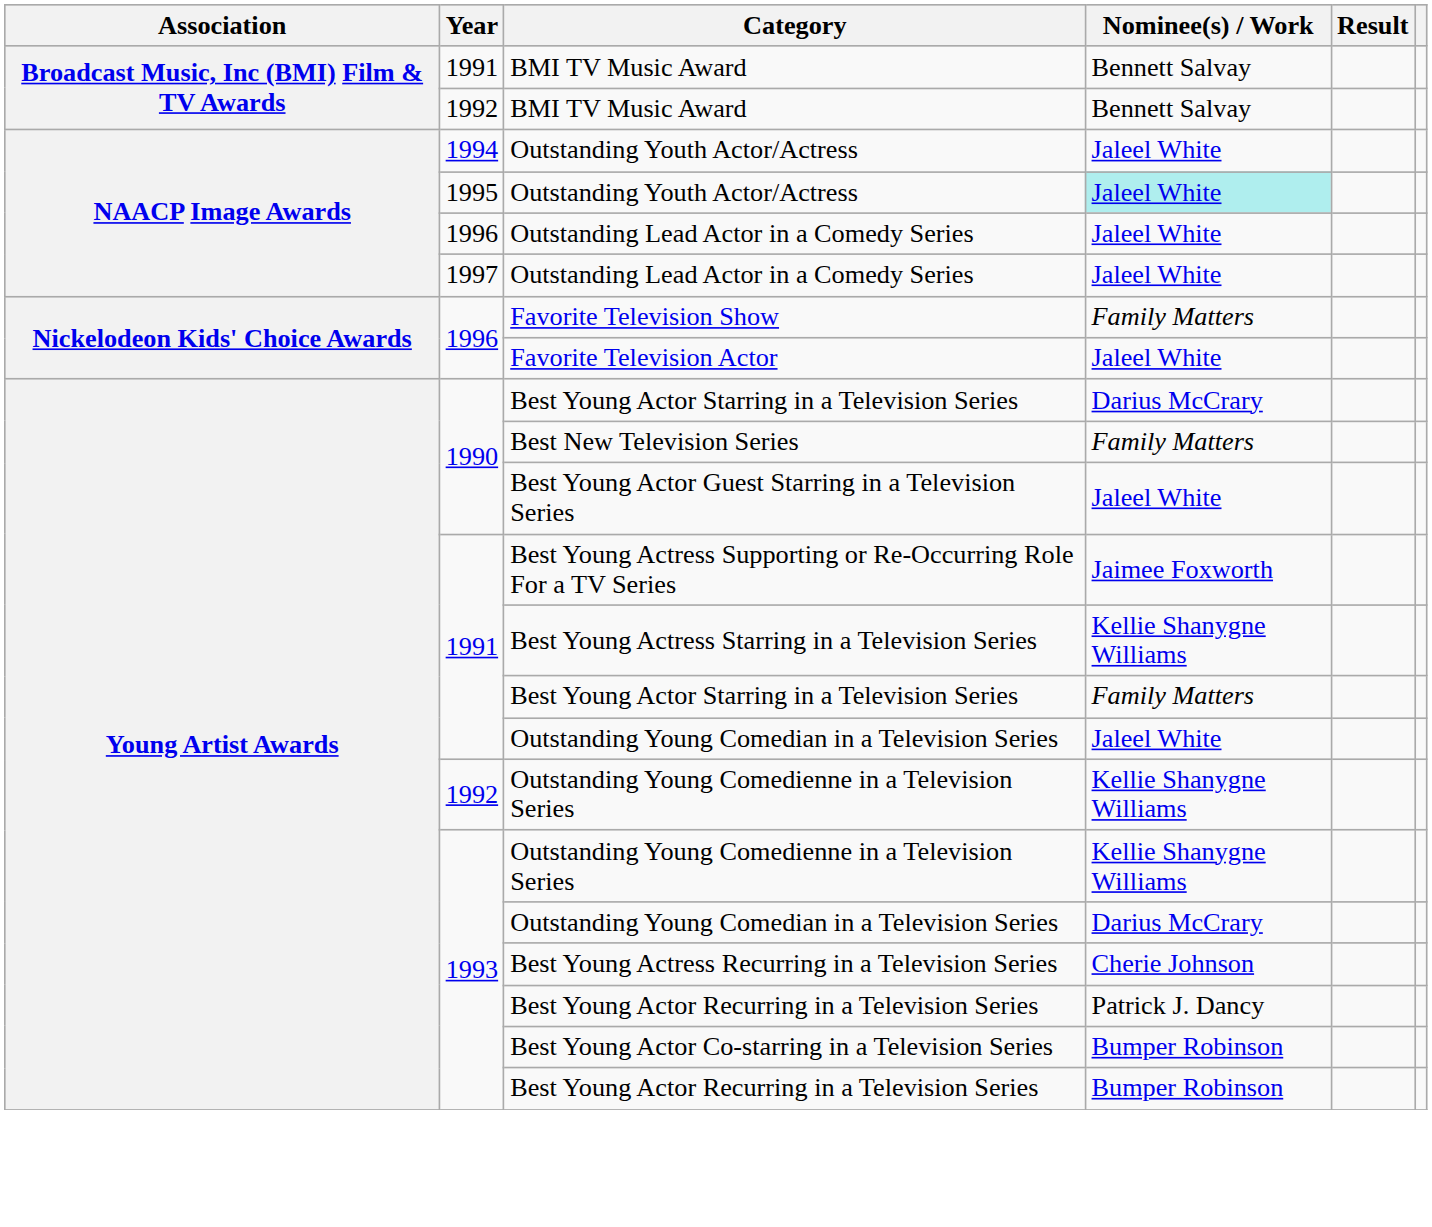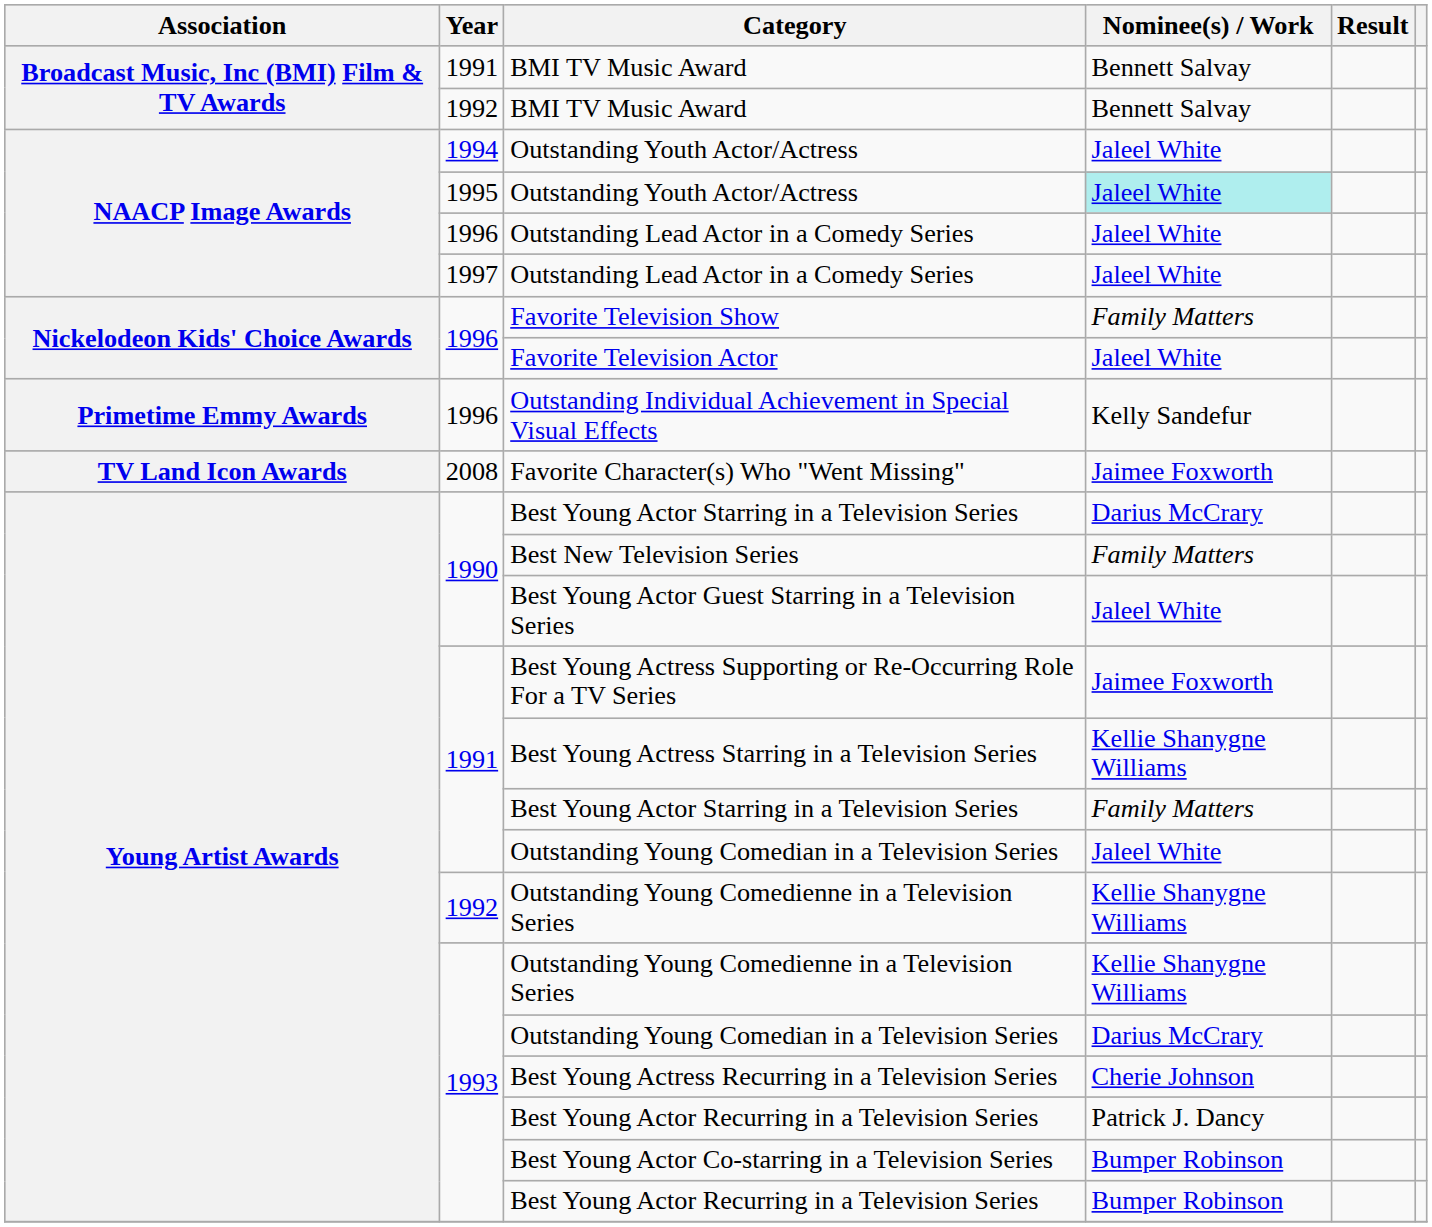 <table class="wikitable sortable plainrowheaders">
 <tr>
 <th scope="col">Association</th>
 <th scope="col">Year</th>
 <th scope="col">Category</th>
 <th scope="col">Nominee(s) / Work</th>
 <th scope="col" class="unsortable">Result</th>
 <th scope="col" class="unsortable"></th>
 </tr>
 <tr>
 <th scope="row" rowspan="2"><a href='#'>Broadcast Music, Inc (BMI)</a> <a href='#'>Film & TV Awards</a></th>
 <td>1991</td>
 <td>BMI TV Music Award</td>
 <td>Bennett Salvay</td>
 <td></td>
 <td></td>
 </tr>
 <tr>
 <td>1992</td>
 <td>BMI TV Music Award</td>
 <td>Bennett Salvay</td>
 <td></td>
 <td></td>
 </tr>
 <tr>
 <th scope="row" rowspan="4"><a href='#'>NAACP</a> <a href='#'>Image Awards</a></th>
 <td><a href='#'>1994</a></td>
 <td>Outstanding Youth Actor/Actress</td>
 <td><a href='#'>Jaleel White</a></td>
 <td></td>
 <td></td>
 </tr>
 <tr>
 <td>1995</td>
 <td>Outstanding Youth Actor/Actress</td>
 <td style="background: paleturquoise;"><a href='#'>Jaleel White</a></td>
 <td></td>
 <td></td>
 </tr>
 <tr>
 <td>1996</td>
 <td>Outstanding Lead Actor in a Comedy Series</td>
 <td><a href='#'>Jaleel White</a></td>
 <td></td>
 <td></td>
 </tr>
 <tr>
 <td>1997</td>
 <td>Outstanding Lead Actor in a Comedy Series</td>
 <td><a href='#'>Jaleel White</a></td>
 <td></td>
 <td></td>
 </tr>
 <tr>
 <th scope="row" rowspan="2"><a href='#'>Nickelodeon Kids' Choice Awards</a></th>
 <td rowspan="2"><a href='#'>1996</a></td>
 <td><a href='#'>Favorite Television Show</a></td>
 <td><em>Family Matters</em></td>
 <td></td>
 <td></td>
 </tr>
 <tr>
 <td><a href='#'>Favorite Television Actor</a></td>
 <td><a href='#'>Jaleel White</a></td>
+<td></td>
+<td></td>
+</tr>
+<tr>
+<th scope="row"><a href='#'>Primetime Emmy Awards</a></th>
+<td>1996</td>
+<td><a href='#'>Outstanding Individual Achievement in Special Visual Effects</a></td>
+<td>Kelly Sandefur<br></td>
+<td></td>
+<td style="text-align:center;"></td>
+</tr>
+<tr>
+<th scope="row"><a href='#'>TV Land Icon Awards</a></th>
+<td>2008</td>
+<td>Favorite Character(s) Who "Went Missing"</td>
+<td><a href='#'>Jaimee Foxworth</a></td>
 <td></td>
 <td></td>
 </tr>
 <tr>
 <th scope="row" rowspan="14"><a href='#'>Young Artist Awards</a></th>
 <td rowspan="3"><a href='#'>1990</a></td>
 <td>Best Young Actor Starring in a Television Series</td>
 <td><a href='#'>Darius McCrary</a></td>
 <td></td>
 <td></td>
 </tr>
 <tr>
 <td>Best New Television Series</td>
 <td><em>Family Matters</em></td>
 <td></td>
 <td></td>
 </tr>
 <tr>
 <td>Best Young Actor Guest Starring in a Television Series</td>
 <td><a href='#'>Jaleel White</a></td>
 <td></td>
 <td></td>
 </tr>
 <tr>
 <td rowspan="4"><a href='#'>1991</a></td>
 <td>Best Young Actress Supporting or Re-Occurring Role For a TV Series</td>
 <td><a href='#'>Jaimee Foxworth</a></td>
 <td></td>
 <td></td>
 </tr>
 <tr>
 <td>Best Young Actress Starring in a Television Series</td>
 <td><a href='#'>Kellie Shanygne Williams</a></td>
 <td></td>
 <td></td>
 </tr>
 <tr>
 <td>Best Young Actor Starring in a Television Series</td>
 <td><em>Family Matters</em></td>
 <td></td>
 <td></td>
 </tr>
 <tr>
 <td>Outstanding Young Comedian in a Television Series</td>
 <td><a href='#'>Jaleel White</a></td>
 <td></td>
 <td></td>
 </tr>
 <tr>
 <td><a href='#'>1992</a></td>
 <td>Outstanding Young Comedienne in a Television Series</td>
 <td><a href='#'>Kellie Shanygne Williams</a></td>
 <td></td>
 <td></td>
 </tr>
 <tr>
 <td rowspan="6"><a href='#'>1993</a></td>
 <td>Outstanding Young Comedienne in a Television Series</td>
 <td><a href='#'>Kellie Shanygne Williams</a></td>
 <td></td>
 <td></td>
 </tr>
 <tr>
 <td>Outstanding Young Comedian in a Television Series</td>
 <td><a href='#'>Darius McCrary</a></td>
 <td></td>
 <td></td>
 </tr>
 <tr>
 <td>Best Young Actress Recurring in a Television Series</td>
 <td><a href='#'>Cherie Johnson</a></td>
 <td></td>
 <td></td>
 </tr>
 <tr>
 <td>Best Young Actor Recurring in a Television Series</td>
 <td>Patrick J. Dancy</td>
 <td></td>
 <td></td>
 </tr>
 <tr>
 <td>Best Young Actor Co-starring in a Television Series</td>
 <td><a href='#'>Bumper Robinson</a><br></td>
 <td></td>
 <td></td>
 </tr>
 <tr>
 <td>Best Young Actor Recurring in a Television Series</td>
 <td><a href='#'>Bumper Robinson</a><br></td>
 <td></td>
 <td></td>
 </tr>
 <tr>
 </tr>
 </table>
